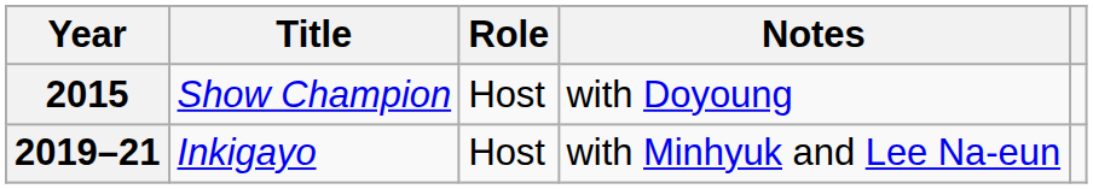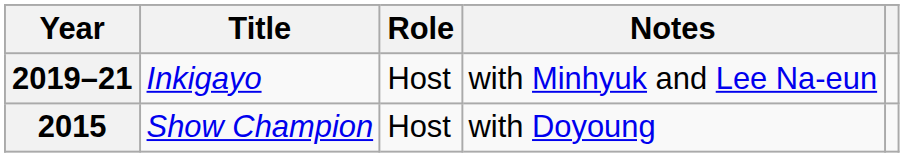 <table class="wikitable plainrowheaders sortable">
 <tr>
 <th scope="col">Year</th>
 <th scope="col">Title</th>
 <th scope="col">Role</th>
 <th scope="col">Notes</th>
 <th scope="col" class="unsortable"></th>
 </tr>
 <tr>
+<th scope="row">2019–21</th>
+<td><em><a href='#'>Inkigayo</a></em></td>
+<td>Host</td>
+<td>with <a href='#'>Minhyuk</a> and <a href='#'>Lee Na-eun</a></td>
+<td style="text-align:center"></td>
+</tr>
+<tr>
 <th scope="row">2015</th>
 <td><em><a href='#'>Show Champion</a></em></td>
 <td>Host</td>
 <td>with <a href='#'>Doyoung</a></td>
 <td style="text-align:center"></td>
 </tr>
-<tr>
-<th scope="row">2019–21</th>
-<td><em><a href='#'>Inkigayo</a></em></td>
-<td>Host</td>
-<td>with <a href='#'>Minhyuk</a> and <a href='#'>Lee Na-eun</a></td>
-<td style="text-align:center"></td>
-</tr>
 </table>
